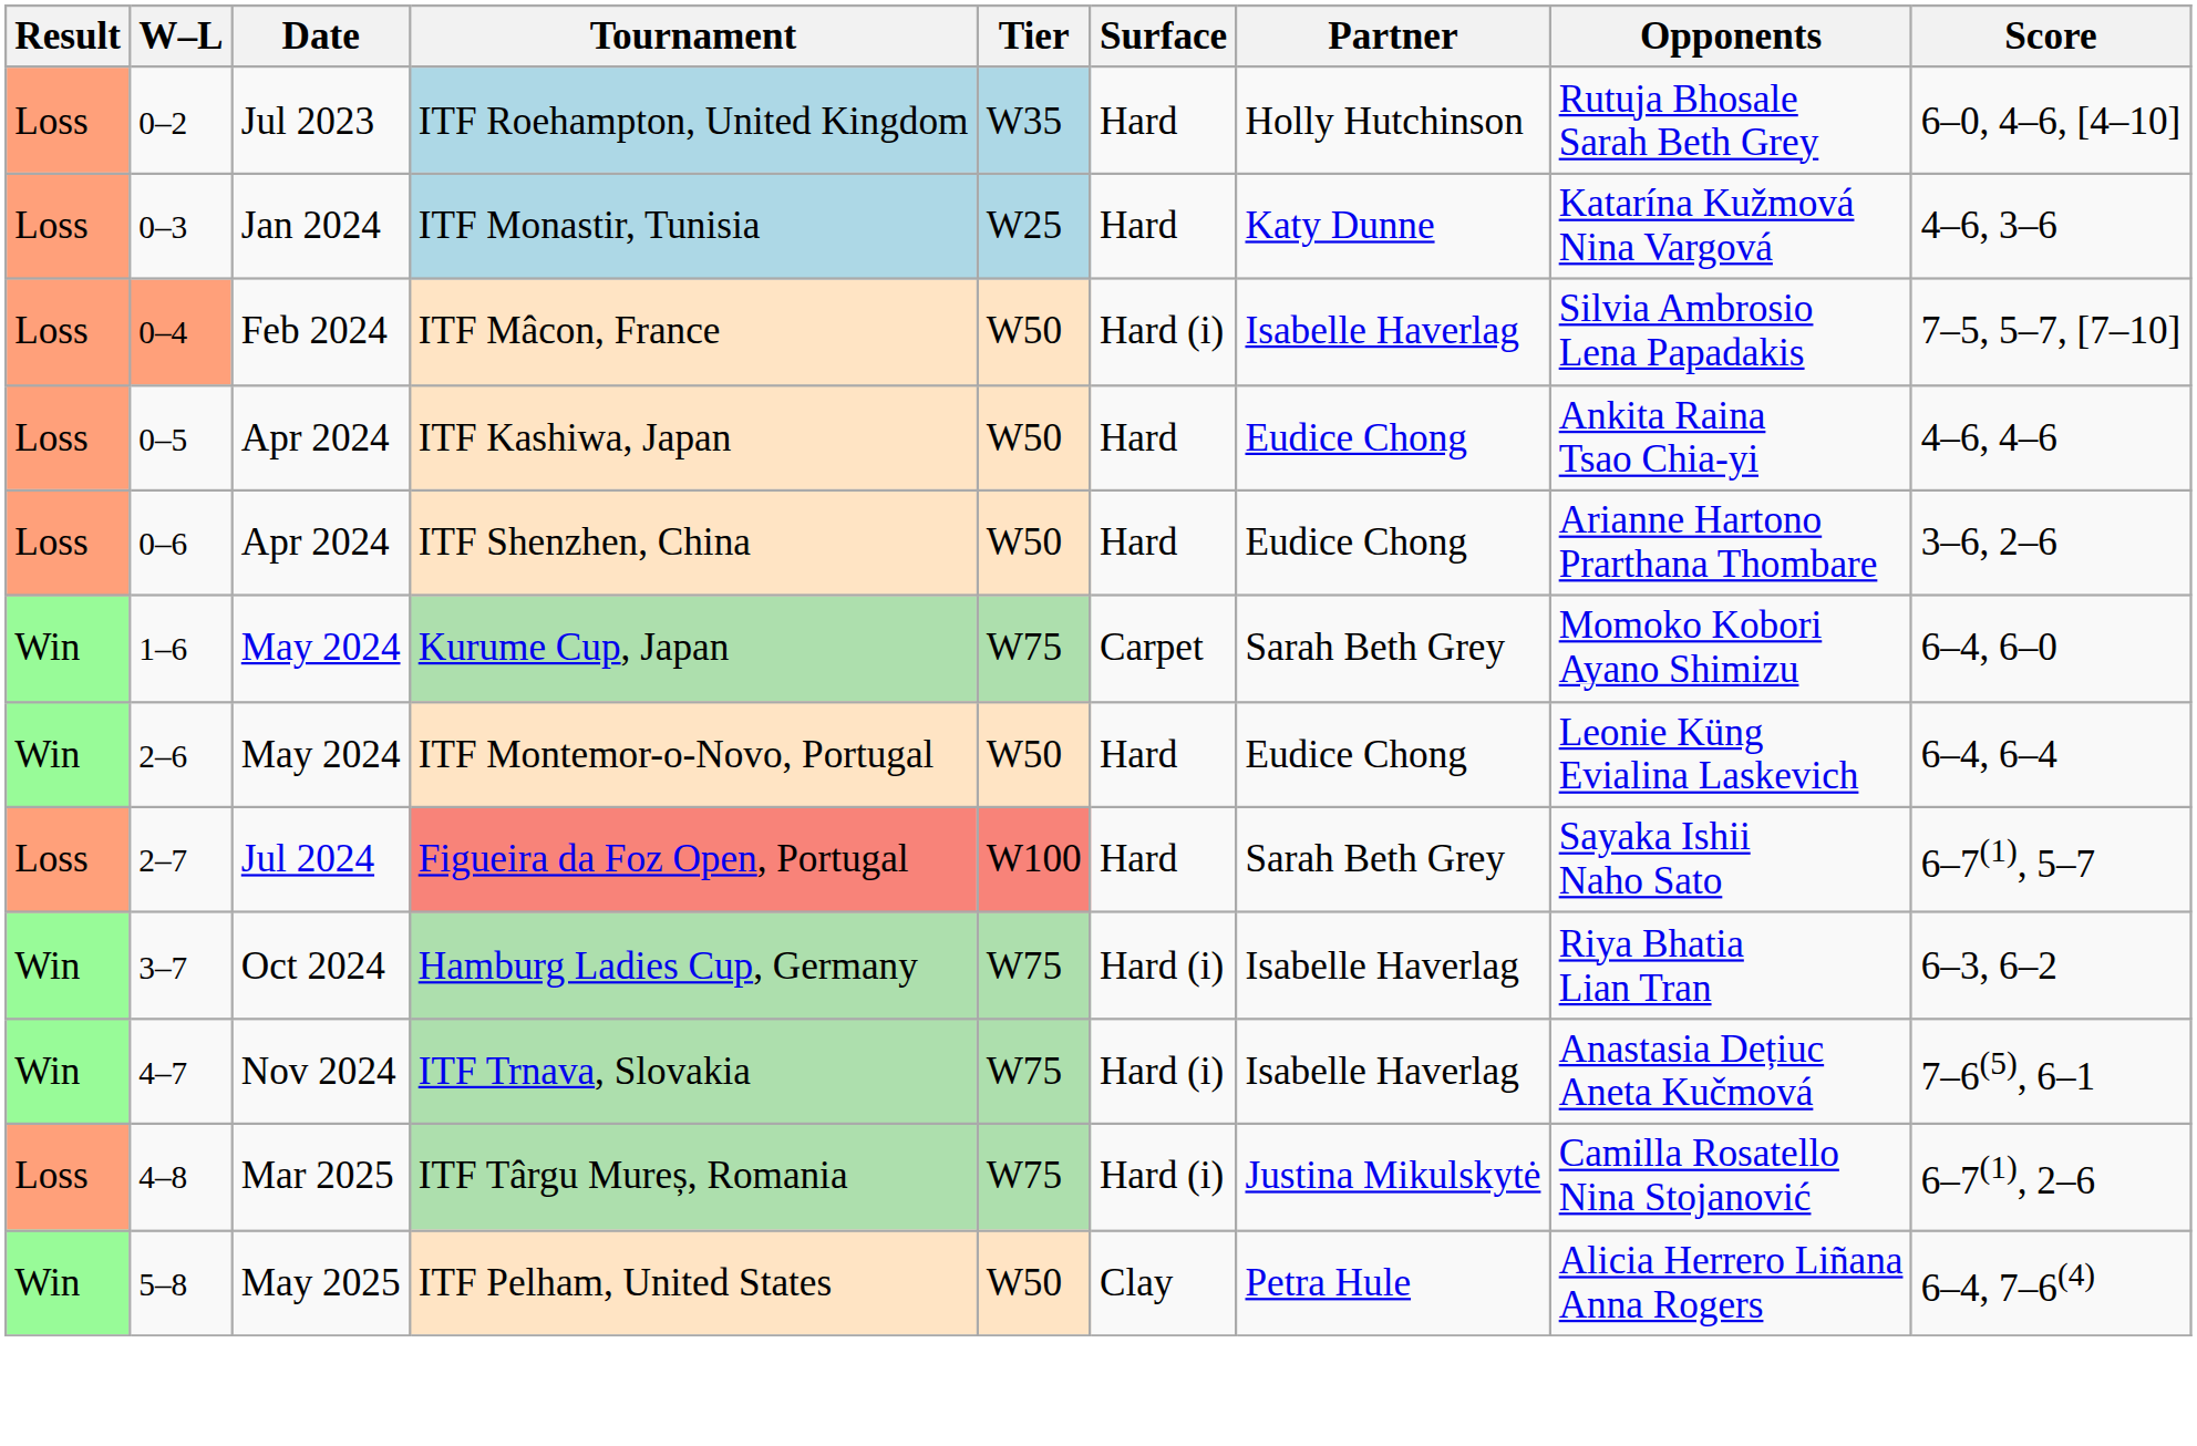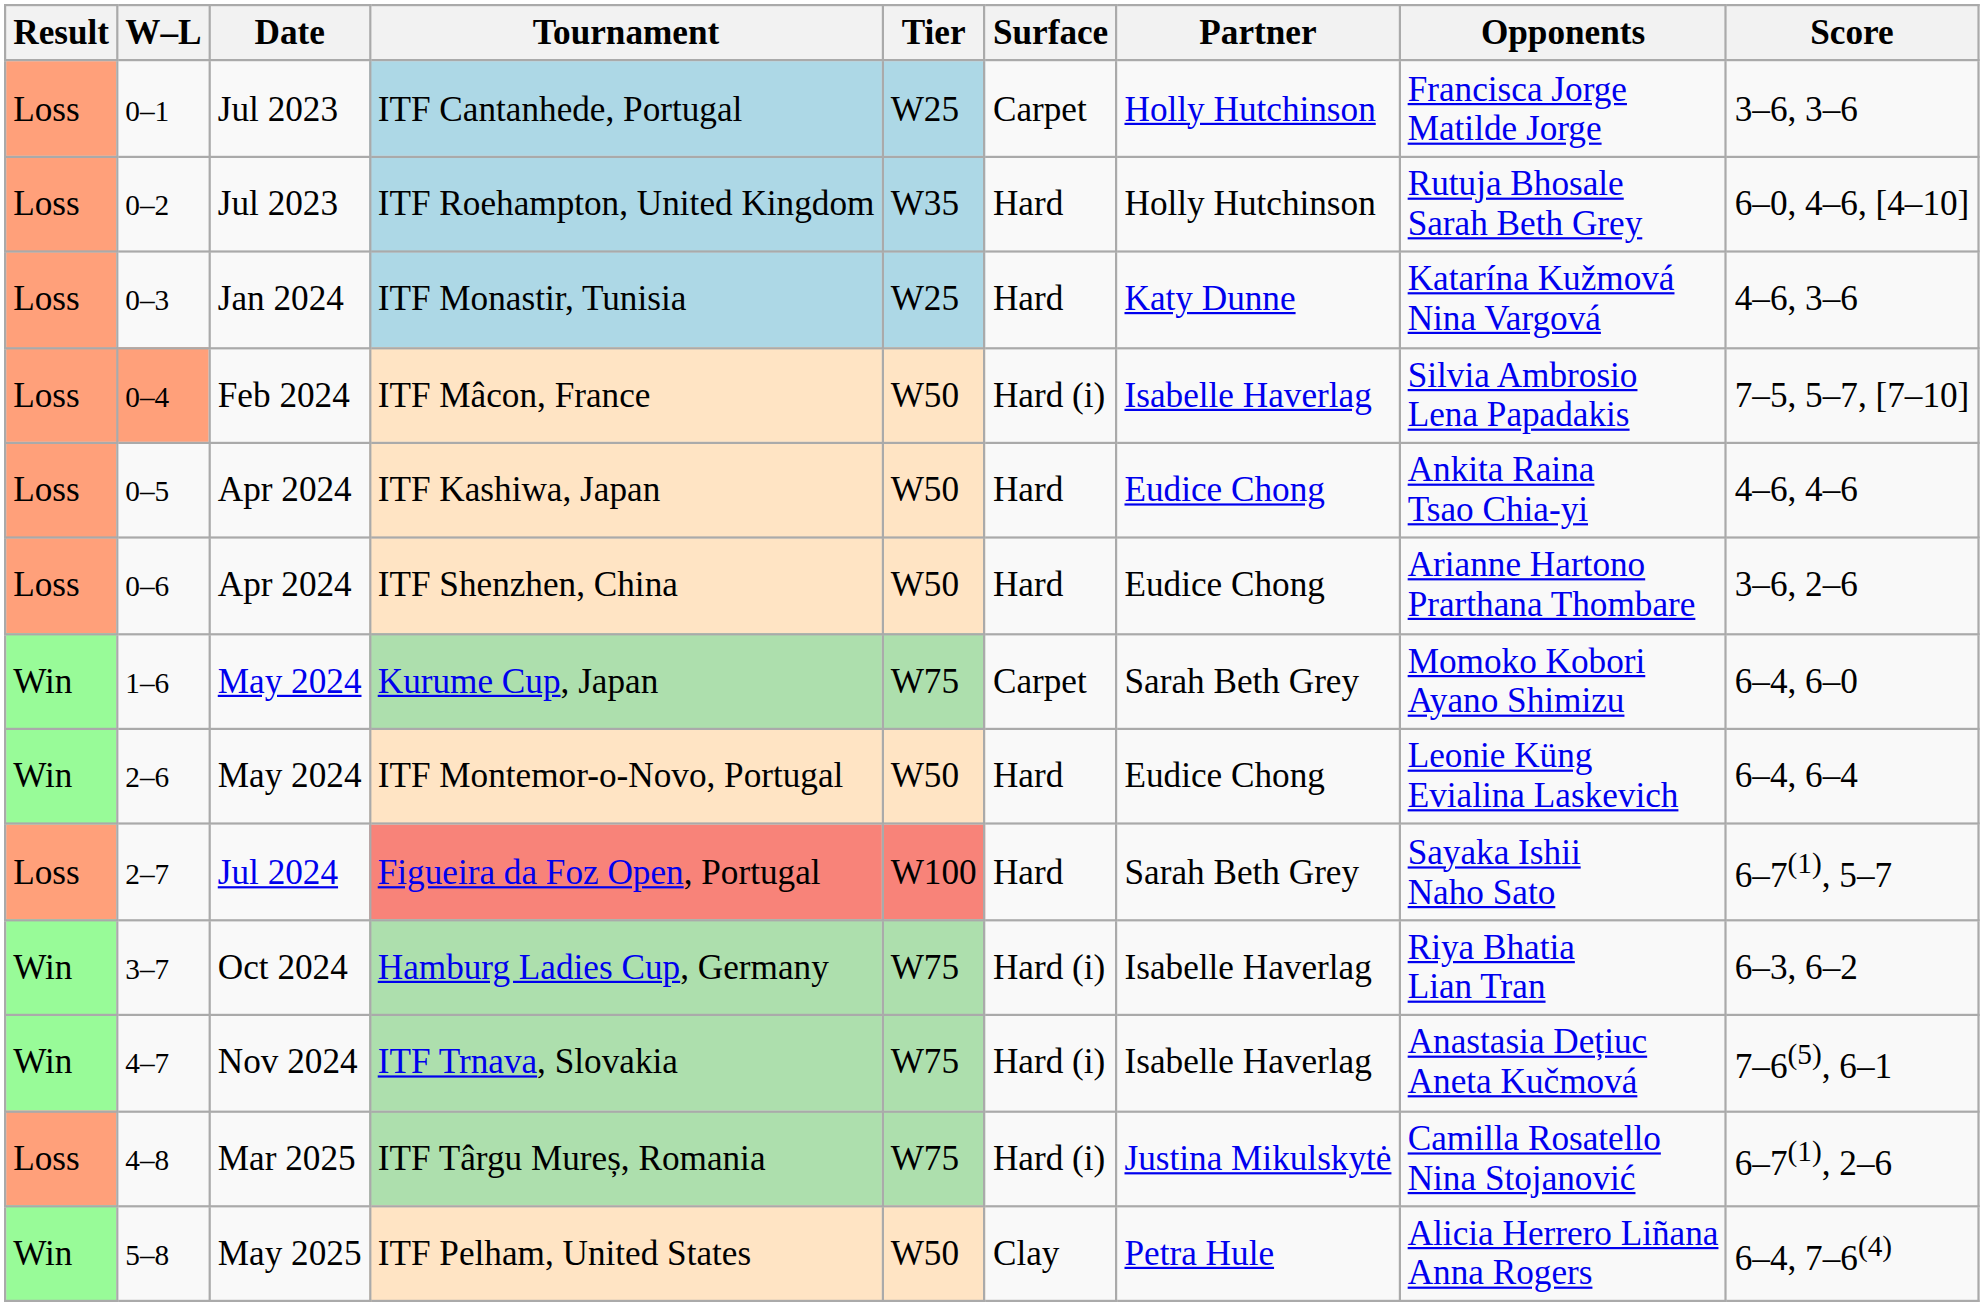 <table class="sortable wikitable">
 <tr>
 <th>Result</th>
 <th class="unsortable">W–L</th>
 <th>Date</th>
 <th>Tournament</th>
 <th>Tier</th>
 <th>Surface</th>
 <th>Partner</th>
 <th>Opponents</th>
 <th class="unsortable">Score</th>
+</tr>
+<tr>
+<td style="background:#FFA07A;">Loss</td>
+<td><small>0–1</small></td>
+<td>Jul 2023</td>
+<td style="background:lightblue;">ITF Cantanhede, Portugal</td>
+<td style="background:lightblue;">W25</td>
+<td>Carpet</td>
+<td> <a href='#'>Holly Hutchinson</a></td>
+<td> <a href='#'>Francisca Jorge</a><br> <a href='#'>Matilde Jorge</a></td>
+<td>3–6, 3–6</td>
 </tr>
 <tr>
 <td style="background:#FFA07A;">Loss</td>
 <td><small>0–2</small></td>
 <td>Jul 2023</td>
 <td style="background:lightblue;">ITF Roehampton, United Kingdom</td>
 <td style="background:lightblue;">W35</td>
 <td>Hard</td>
 <td> Holly Hutchinson</td>
 <td> <a href='#'>Rutuja Bhosale</a><br> <a href='#'>Sarah Beth Grey</a></td>
 <td>6–0, 4–6, [4–10]</td>
 </tr>
 <tr>
 <td style="background:#ffa07a;">Loss</td>
 <td><small>0–3</small></td>
 <td>Jan 2024</td>
 <td style="background:lightblue;">ITF Monastir, Tunisia</td>
 <td style="background:lightblue;">W25</td>
 <td>Hard</td>
 <td> <a href='#'>Katy Dunne</a></td>
 <td> <a href='#'>Katarína Kužmová</a><br> <a href='#'>Nina Vargová</a></td>
 <td>4–6, 3–6</td>
 </tr>
 <tr>
 <td style="background:#ffa07a;">Loss</td>
 <td style="background: lightsalmon;"><small>0–4</small></td>
 <td>Feb 2024</td>
 <td style="background:#ffe4c4;">ITF Mâcon, France</td>
 <td style="background:#ffe4c4;">W50</td>
 <td>Hard (i)</td>
 <td> <a href='#'>Isabelle Haverlag</a></td>
 <td> <a href='#'>Silvia Ambrosio</a><br> <a href='#'>Lena Papadakis</a></td>
 <td>7–5, 5–7, [7–10]</td>
 </tr>
 <tr>
 <td style="background:#ffa07a;">Loss</td>
 <td><small>0–5</small></td>
 <td>Apr 2024</td>
 <td style="background:#ffe4c4;">ITF Kashiwa, Japan</td>
 <td style="background:#ffe4c4;">W50</td>
 <td>Hard</td>
 <td> <a href='#'>Eudice Chong</a></td>
 <td> <a href='#'>Ankita Raina</a><br> <a href='#'>Tsao Chia-yi</a></td>
 <td>4–6, 4–6</td>
 </tr>
 <tr>
 <td style="background:#ffa07a;">Loss</td>
 <td><small>0–6</small></td>
 <td>Apr 2024</td>
 <td style="background:#ffe4c4;">ITF Shenzhen, China</td>
 <td style="background:#ffe4c4;">W50</td>
 <td>Hard</td>
 <td> Eudice Chong</td>
 <td> <a href='#'>Arianne Hartono</a><br> <a href='#'>Prarthana Thombare</a></td>
 <td>3–6, 2–6</td>
 </tr>
 <tr>
 <td style="background:#98FB98;">Win</td>
 <td><small>1–6</small></td>
 <td><a href='#'>May 2024</a></td>
 <td style="background:#addfad;"><a href='#'>Kurume Cup</a>, Japan</td>
 <td style="background:#addfad;">W75</td>
 <td>Carpet</td>
 <td> Sarah Beth Grey</td>
 <td> <a href='#'>Momoko Kobori</a><br> <a href='#'>Ayano Shimizu</a></td>
 <td>6–4, 6–0</td>
 </tr>
 <tr>
 <td style="background:#98FB98;">Win</td>
 <td><small>2–6</small></td>
 <td>May 2024</td>
 <td style="background:#ffe4c4;">ITF Montemor-o-Novo, Portugal</td>
 <td style="background:#ffe4c4;">W50</td>
 <td>Hard</td>
 <td> Eudice Chong</td>
 <td> <a href='#'>Leonie Küng</a><br> <a href='#'>Evialina Laskevich</a></td>
 <td>6–4, 6–4</td>
 </tr>
 <tr>
 <td style="background:#ffa07a;">Loss</td>
 <td><small>2–7</small></td>
 <td><a href='#'>Jul 2024</a></td>
 <td style="background:#f88379;"><a href='#'>Figueira da Foz Open</a>, Portugal</td>
 <td style="background:#f88379;">W100</td>
 <td>Hard</td>
 <td> Sarah Beth Grey</td>
 <td> <a href='#'>Sayaka Ishii</a><br> <a href='#'>Naho Sato</a></td>
 <td>6–7<sup>(1)</sup>, 5–7</td>
 </tr>
 <tr>
 <td style="background:#98fb98;">Win</td>
 <td><small>3–7</small></td>
 <td>Oct 2024</td>
 <td style="background:#addfad;"><a href='#'>Hamburg Ladies Cup</a>, Germany</td>
 <td style="background:#addfad;">W75</td>
 <td>Hard (i)</td>
 <td> Isabelle Haverlag</td>
 <td> <a href='#'>Riya Bhatia</a> <br>  <a href='#'>Lian Tran</a></td>
 <td>6–3, 6–2</td>
 </tr>
 <tr>
 <td style="background:#98fb98;">Win</td>
 <td><small>4–7</small></td>
 <td>Nov 2024</td>
 <td style="background:#addfad;"><a href='#'>ITF Trnava</a>, Slovakia</td>
 <td style="background:#addfad;">W75</td>
 <td>Hard (i)</td>
 <td> Isabelle Haverlag</td>
 <td> <a href='#'>Anastasia Dețiuc</a> <br>  <a href='#'>Aneta Kučmová</a></td>
 <td>7–6<sup>(5)</sup>, 6–1</td>
 </tr>
 <tr>
 <td style="background:#ffa07a;">Loss</td>
 <td><small>4–8</small></td>
 <td>Mar 2025</td>
 <td style="background:#addfad;">ITF Târgu Mureș, Romania</td>
 <td style="background:#addfad;">W75</td>
 <td>Hard (i)</td>
 <td> <a href='#'>Justina Mikulskytė</a></td>
 <td> <a href='#'>Camilla Rosatello</a> <br>  <a href='#'>Nina Stojanović</a></td>
 <td>6–7<sup>(1)</sup>, 2–6</td>
 </tr>
 <tr>
 <td style="background:#98fb98;">Win</td>
 <td><small>5–8</small></td>
 <td>May 2025</td>
 <td style="background:#ffe4c4;">ITF Pelham, United States</td>
 <td style="background:#ffe4c4;">W50</td>
 <td>Clay</td>
 <td> <a href='#'>Petra Hule</a></td>
 <td> <a href='#'>Alicia Herrero Liñana</a> <br>  <a href='#'>Anna Rogers</a></td>
 <td>6–4, 7–6<sup>(4)</sup></td>
 </tr>
 </table>
